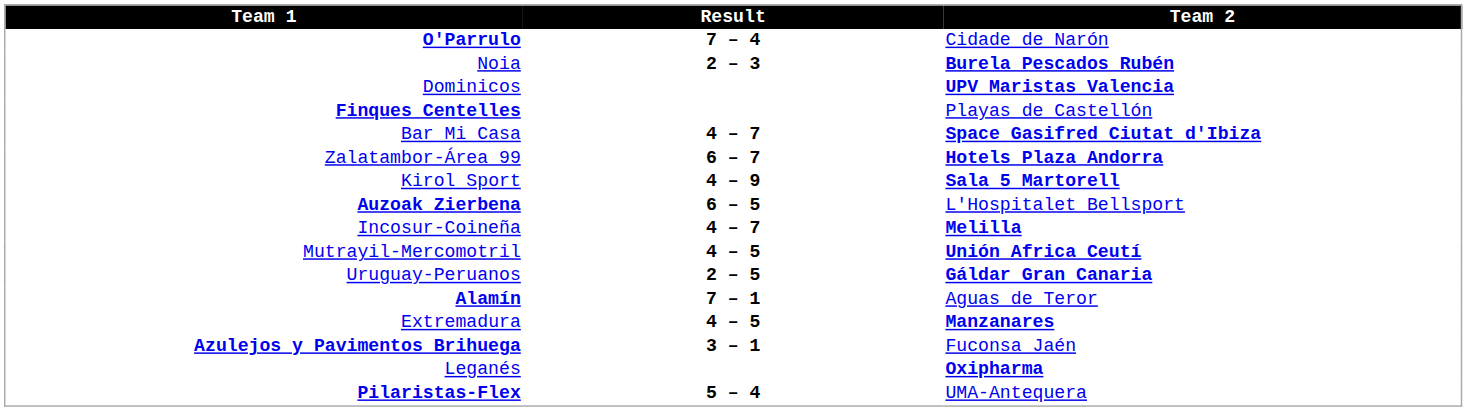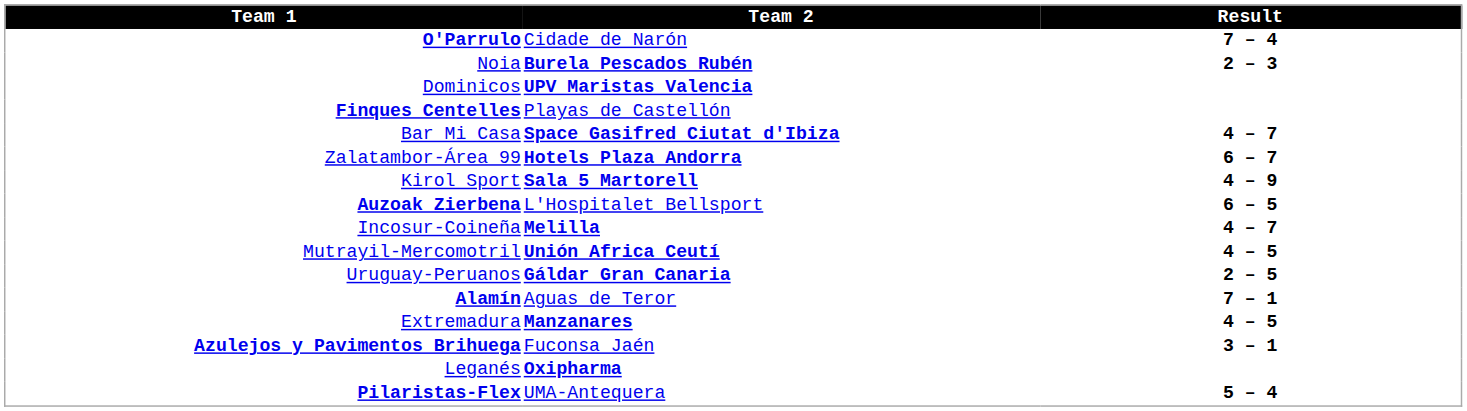 <table cellspacing="0" style="background: #ffffff; border: 1px #aaa solid; border-collapse: collapse; font-size: 95%;" width=50%>
 <tr bgcolor=#000000 style="color:white;">
 <th width=27%>Team 1</th>
+<th width=27%>Team 2</th>
 <th width=22%>Result</th>
-<th width=27%>Team 2</th>
 </tr>
 <tr>
 <td align=right><strong><a href='#'>O'Parrulo</a></strong></td>
+<td><a href='#'>Cidade de Narón</a></td>
 <td align=center><strong>7 – 4</strong></td>
-<td><a href='#'>Cidade de Narón</a></td>
 </tr>
 <tr>
 <td align=right><a href='#'>Noia</a></td>
+<td><strong><a href='#'>Burela Pescados Rubén</a></strong></td>
 <td align=center><strong>2 – 3</strong></td>
-<td><strong><a href='#'>Burela Pescados Rubén</a></strong></td>
 </tr>
 <tr>
 <td align=right><a href='#'>Dominicos</a></td>
+<td><strong><a href='#'>UPV Maristas Valencia</a></strong></td>
 <td align=center></td>
-<td><strong><a href='#'>UPV Maristas Valencia</a></strong></td>
 </tr>
 <tr>
 <td align=right><strong><a href='#'>Finques Centelles</a></strong></td>
+<td><a href='#'>Playas de Castellón</a></td>
 <td align=center></td>
-<td><a href='#'>Playas de Castellón</a></td>
 </tr>
 <tr>
 <td align=right><a href='#'>Bar Mi Casa</a></td>
+<td><strong><a href='#'>Space Gasifred Ciutat d'Ibiza</a></strong></td>
 <td align=center><strong>4 – 7</strong></td>
-<td><strong><a href='#'>Space Gasifred Ciutat d'Ibiza</a></strong></td>
 </tr>
 <tr>
 <td align=right><a href='#'>Zalatambor-Área 99</a></td>
+<td><strong><a href='#'>Hotels Plaza Andorra</a></strong></td>
 <td align=center><strong>6 – 7</strong></td>
-<td><strong><a href='#'>Hotels Plaza Andorra</a></strong></td>
 </tr>
 <tr>
 <td align=right><a href='#'>Kirol Sport</a></td>
+<td><strong><a href='#'>Sala 5 Martorell</a></strong></td>
 <td align=center><strong>4 – 9</strong></td>
-<td><strong><a href='#'>Sala 5 Martorell</a></strong></td>
 </tr>
 <tr>
 <td align=right><strong><a href='#'>Auzoak Zierbena</a></strong></td>
+<td><a href='#'>L'Hospitalet Bellsport</a></td>
 <td align=center><strong>6 – 5</strong></td>
-<td><a href='#'>L'Hospitalet Bellsport</a></td>
 </tr>
 <tr>
 <td align=right><a href='#'>Incosur-Coineña</a></td>
+<td><strong><a href='#'>Melilla</a></strong></td>
 <td align=center><strong>4 – 7</strong></td>
-<td><strong><a href='#'>Melilla</a></strong></td>
 </tr>
 <tr>
 <td align=right><a href='#'>Mutrayil-Mercomotril</a></td>
+<td><strong><a href='#'>Unión Africa Ceutí</a></strong></td>
 <td align=center><strong>4 – 5</strong></td>
-<td><strong><a href='#'>Unión Africa Ceutí</a></strong></td>
 </tr>
 <tr>
 <td align=right><a href='#'>Uruguay-Peruanos</a></td>
+<td><strong><a href='#'>Gáldar Gran Canaria</a></strong></td>
 <td align=center><strong>2 – 5</strong></td>
-<td><strong><a href='#'>Gáldar Gran Canaria</a></strong></td>
 </tr>
 <tr>
 <td align=right><strong><a href='#'>Alamín</a></strong></td>
+<td><a href='#'>Aguas de Teror</a></td>
 <td align=center><strong>7 – 1</strong></td>
-<td><a href='#'>Aguas de Teror</a></td>
 </tr>
 <tr>
 <td align=right><a href='#'>Extremadura</a></td>
+<td><strong><a href='#'>Manzanares</a></strong></td>
 <td align=center><strong>4 – 5</strong></td>
-<td><strong><a href='#'>Manzanares</a></strong></td>
 </tr>
 <tr>
 <td align=right><strong><a href='#'>Azulejos y Pavimentos Brihuega</a></strong></td>
+<td><a href='#'>Fuconsa Jaén</a></td>
 <td align=center><strong>3 – 1</strong></td>
-<td><a href='#'>Fuconsa Jaén</a></td>
 </tr>
 <tr>
 <td align=right><a href='#'>Leganés</a></td>
+<td><strong><a href='#'>Oxipharma</a></strong></td>
 <td align=center></td>
-<td><strong><a href='#'>Oxipharma</a></strong></td>
 </tr>
 <tr>
 <td align=right><strong><a href='#'>Pilaristas-Flex</a></strong></td>
+<td><a href='#'>UMA-Antequera</a></td>
 <td align=center><strong>5 – 4</strong></td>
-<td><a href='#'>UMA-Antequera</a></td>
 </tr>
 </table>
